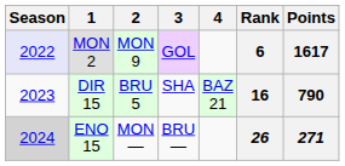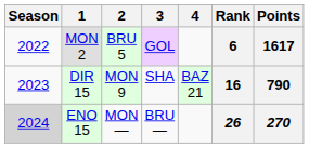 <table class="wikitable" style="text-align:center;">
 <tr>
 <th>Season</th>
 <th>1</th>
 <th>2</th>
 <th>3</th>
 <th>4</th>
 <th>Rank</th>
 <th>Points</th>
 </tr>
 <tr>
-<td style="background: lavender;"><a href='#'>2022</a></td>
+<td><a href='#'>2022</a></td>
 <td bgcolor="#dfdfdf"><a href='#'>MON</a><br>2</td>
-<td bgcolor="#dfffdf"><a href='#'>MON</a><br>9</td>
+<td bgcolor="#dfffdf"><a href='#'>BRU</a><br>5</td>
 <td bgcolor="#efcfff"><a href='#'>GOL</a><br></td>
 <td></td>
 <th>6</th>
 <th>1617</th>
 </tr>
 <tr>
 <td><a href='#'>2023</a></td>
 <td bgcolor="#dfffdf"><a href='#'>DIR</a><br>15</td>
-<td bgcolor="#dfffdf"><a href='#'>BRU</a><br>5</td>
+<td bgcolor="#dfffdf"><a href='#'>MON</a><br>9</td>
 <td><a href='#'>SHA</a><br> </td>
 <td bgcolor="#dfffdf"><a href='#'>BAZ</a><br>21</td>
 <th>16</th>
 <th>790</th>
 </tr>
 <tr>
 <td style="background: lightgrey;"><a href='#'>2024</a></td>
 <td bgcolor="#dfffdf"><a href='#'>ENO</a><br>15</td>
 <td><a href='#'>MON</a><br>—</td>
 <td><a href='#'>BRU</a><br>—</td>
 <td></td>
 <th><em>26</em></th>
-<th><em>271</em></th>
+<th><em>270</em></th>
 </tr>
 </table>
